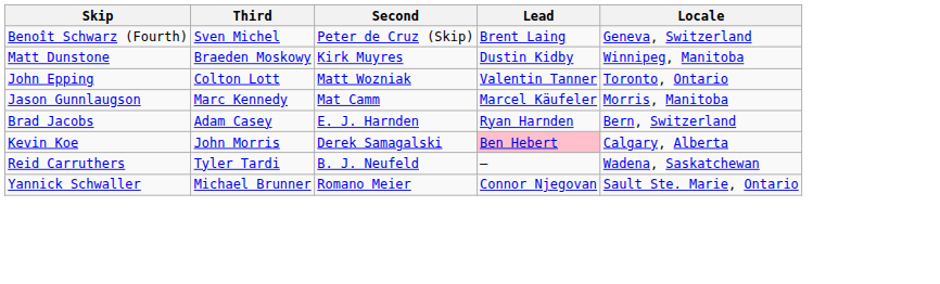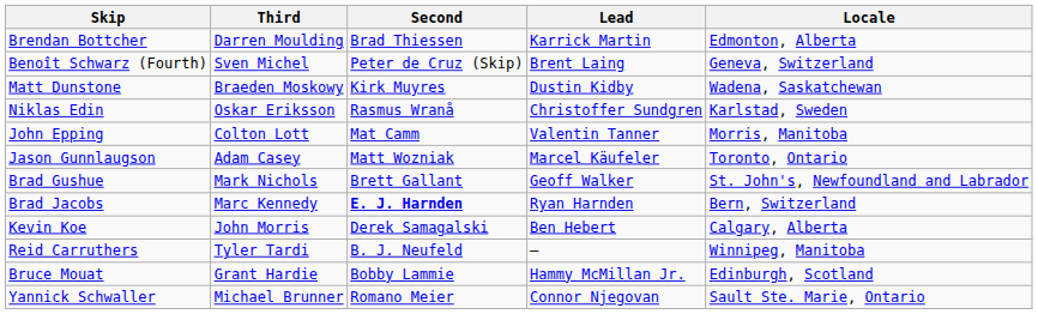 <table class=wikitable>
 <tr>
 <th>Skip</th>
 <th>Third</th>
 <th>Second</th>
 <th>Lead</th>
 <th>Locale</th>
+</tr>
+<tr>
+<td><a href='#'>Brendan Bottcher</a></td>
+<td><a href='#'>Darren Moulding</a></td>
+<td><a href='#'>Brad Thiessen</a></td>
+<td><a href='#'>Karrick Martin</a></td>
+<td> <a href='#'>Edmonton</a>, <a href='#'>Alberta</a></td>
 </tr>
 <tr>
 <td><a href='#'>Benoît Schwarz</a> (Fourth)</td>
 <td><a href='#'>Sven Michel</a></td>
 <td><a href='#'>Peter de Cruz</a> (Skip)</td>
 <td><a href='#'>Brent Laing</a></td>
 <td> <a href='#'>Geneva</a>, <a href='#'>Switzerland</a></td>
 </tr>
 <tr>
 <td><a href='#'>Matt Dunstone</a></td>
 <td><a href='#'>Braeden Moskowy</a></td>
 <td><a href='#'>Kirk Muyres</a></td>
 <td><a href='#'>Dustin Kidby</a></td>
-<td> <a href='#'>Winnipeg</a>, <a href='#'>Manitoba</a></td>
+<td> <a href='#'>Wadena</a>, <a href='#'>Saskatchewan</a></td>
+</tr>
+<tr>
+<td><a href='#'>Niklas Edin</a></td>
+<td><a href='#'>Oskar Eriksson</a></td>
+<td><a href='#'>Rasmus Wranå</a></td>
+<td><a href='#'>Christoffer Sundgren</a></td>
+<td> <a href='#'>Karlstad</a>, <a href='#'>Sweden</a></td>
 </tr>
 <tr>
 <td><a href='#'>John Epping</a></td>
 <td><a href='#'>Colton Lott</a></td>
+<td><a href='#'>Mat Camm</a></td>
+<td><a href='#'>Valentin Tanner</a></td>
+<td> <a href='#'>Morris</a>, <a href='#'>Manitoba</a></td>
+</tr>
+<tr>
+<td><a href='#'>Jason Gunnlaugson</a></td>
+<td><a href='#'>Adam Casey</a></td>
 <td><a href='#'>Matt Wozniak</a></td>
-<td><a href='#'>Valentin Tanner</a></td>
+<td><a href='#'>Marcel Käufeler</a></td>
 <td> <a href='#'>Toronto</a>, <a href='#'>Ontario</a></td>
 </tr>
 <tr>
-<td><a href='#'>Jason Gunnlaugson</a></td>
-<td><a href='#'>Marc Kennedy</a></td>
-<td><a href='#'>Mat Camm</a></td>
-<td><a href='#'>Marcel Käufeler</a></td>
-<td> <a href='#'>Morris</a>, <a href='#'>Manitoba</a></td>
+<td><a href='#'>Brad Gushue</a></td>
+<td><a href='#'>Mark Nichols</a></td>
+<td><a href='#'>Brett Gallant</a></td>
+<td><a href='#'>Geoff Walker</a></td>
+<td> <a href='#'>St. John's</a>, <a href='#'>Newfoundland and Labrador</a></td>
 </tr>
 <tr>
 <td><a href='#'>Brad Jacobs</a></td>
-<td><a href='#'>Adam Casey</a></td>
-<td><a href='#'>E. J. Harnden</a></td>
+<td><a href='#'>Marc Kennedy</a></td>
+<td><strong><a href='#'>E. J. Harnden</a></strong></td>
 <td><a href='#'>Ryan Harnden</a></td>
 <td> <a href='#'>Bern</a>, <a href='#'>Switzerland</a></td>
 </tr>
 <tr>
 <td><a href='#'>Kevin Koe</a></td>
 <td><a href='#'>John Morris</a></td>
 <td><a href='#'>Derek Samagalski</a></td>
-<td style="background: pink;"><a href='#'>Ben Hebert</a></td>
+<td><a href='#'>Ben Hebert</a></td>
 <td> <a href='#'>Calgary</a>, <a href='#'>Alberta</a></td>
 </tr>
 <tr>
 <td><a href='#'>Reid Carruthers</a></td>
 <td><a href='#'>Tyler Tardi</a></td>
 <td><a href='#'>B. J. Neufeld</a></td>
 <td>–</td>
-<td> <a href='#'>Wadena</a>, <a href='#'>Saskatchewan</a></td>
+<td> <a href='#'>Winnipeg</a>, <a href='#'>Manitoba</a></td>
+</tr>
+<tr>
+<td><a href='#'>Bruce Mouat</a></td>
+<td><a href='#'>Grant Hardie</a></td>
+<td><a href='#'>Bobby Lammie</a></td>
+<td><a href='#'>Hammy McMillan Jr.</a></td>
+<td> <a href='#'>Edinburgh</a>, <a href='#'>Scotland</a></td>
 </tr>
 <tr>
 <td><a href='#'>Yannick Schwaller</a></td>
 <td><a href='#'>Michael Brunner</a></td>
 <td><a href='#'>Romano Meier</a></td>
 <td><a href='#'>Connor Njegovan</a></td>
 <td> <a href='#'>Sault Ste. Marie</a>, <a href='#'>Ontario</a></td>
 </tr>
 </table>
